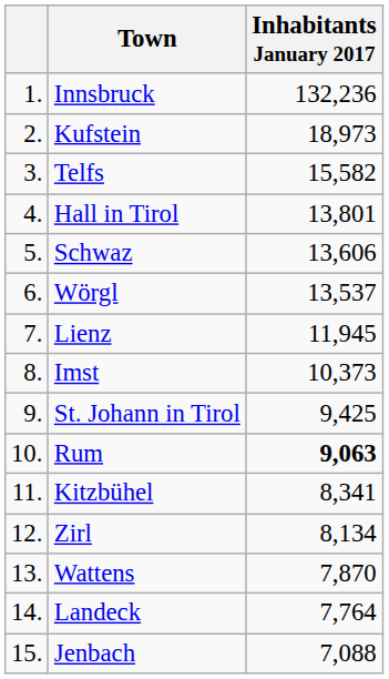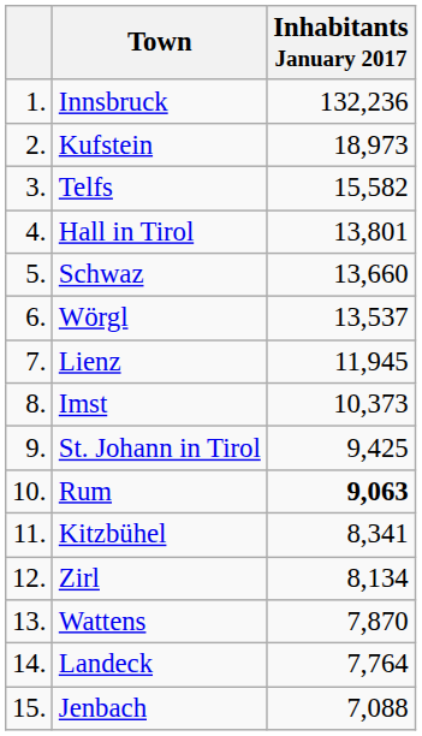 <table class="wikitable">
 <tr>
 <th></th>
 <th>Town</th>
 <th>Inhabitants<br><small>January 2017</small></th>
 </tr>
 <tr>
 <td style="text-align:right">1.</td>
 <td><a href='#'>Innsbruck</a></td>
 <td style="text-align:right">132,236</td>
 </tr>
 <tr>
 <td style="text-align:right">2.</td>
 <td><a href='#'>Kufstein</a></td>
 <td style="text-align:right">18,973</td>
 </tr>
 <tr>
 <td style="text-align:right">3.</td>
 <td><a href='#'>Telfs</a></td>
 <td style="text-align:right">15,582</td>
 </tr>
 <tr>
 <td style="text-align:right">4.</td>
 <td><a href='#'>Hall in Tirol</a></td>
 <td style="text-align:right">13,801</td>
 </tr>
 <tr>
 <td style="text-align:right">5.</td>
 <td><a href='#'>Schwaz</a></td>
-<td style="text-align:right">13,606</td>
+<td style="text-align:right">13,660</td>
 </tr>
 <tr>
 <td style="text-align:right">6.</td>
 <td><a href='#'>Wörgl</a></td>
 <td style="text-align:right">13,537</td>
 </tr>
 <tr>
 <td style="text-align:right">7.</td>
 <td><a href='#'>Lienz</a></td>
 <td style="text-align:right">11,945</td>
 </tr>
 <tr>
 <td style="text-align:right">8.</td>
 <td><a href='#'>Imst</a></td>
 <td style="text-align:right">10,373</td>
 </tr>
 <tr>
 <td style="text-align:right">9.</td>
 <td><a href='#'>St. Johann in Tirol</a></td>
 <td style="text-align:right">9,425</td>
 </tr>
 <tr>
 <td style="text-align:right">10.</td>
 <td><a href='#'>Rum</a></td>
 <td style="text-align:right"><strong>9,063</strong></td>
 </tr>
 <tr>
 <td style="text-align:right">11.</td>
 <td><a href='#'>Kitzbühel</a></td>
 <td style="text-align:right">8,341</td>
 </tr>
 <tr>
 <td style="text-align:right">12.</td>
 <td><a href='#'>Zirl</a></td>
 <td style="text-align:right">8,134</td>
 </tr>
 <tr>
 <td style="text-align:right">13.</td>
 <td><a href='#'>Wattens</a></td>
 <td style="text-align:right">7,870</td>
 </tr>
 <tr>
 <td style="text-align:right">14.</td>
 <td><a href='#'>Landeck</a></td>
 <td style="text-align:right">7,764</td>
 </tr>
 <tr>
 <td style="text-align:right">15.</td>
 <td><a href='#'>Jenbach</a></td>
 <td style="text-align:right">7,088</td>
 </tr>
 </table>
